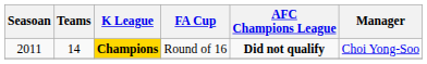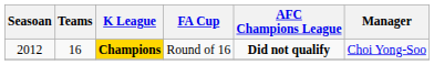 <table class="wikitable" style="text-align:center">
 <tr>
 <th>Seasoan</th>
 <th>Teams</th>
 <th><a href='#'>K League</a></th>
 <th><a href='#'>FA Cup</a></th>
 <th><a href='#'>AFC<br>Champions League</a></th>
 <th>Manager</th>
 </tr>
 <tr>
-<td>2011</td>
-<td>14</td>
+<td>2012</td>
+<td>16</td>
 <td bgcolor=gold><strong>Champions</strong></td>
 <td>Round of 16</td>
 <td><strong>Did not qualify</strong></td>
 <td align=left> <a href='#'>Choi Yong-Soo</a></td>
 </tr>
 <tr>
 </tr>
 </table>
